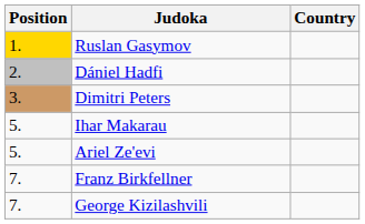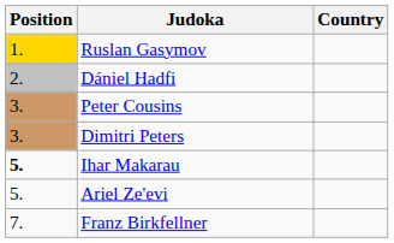 <table class=wikitable>
 <tr>
 <th width=10>Position</th>
 <th width=200>Judoka</th>
 <th width=10>Country</th>
 </tr>
 <tr>
 <td bgcolor=gold>1.</td>
 <td><a href='#'>Ruslan Gasymov</a></td>
 <td></td>
 </tr>
 <tr>
 <td bgcolor="silver">2.</td>
 <td><a href='#'>Dániel Hadfi</a></td>
 <td></td>
 </tr>
 <tr>
 <td bgcolor="CC9966">3.</td>
+<td><a href='#'>Peter Cousins</a></td>
+<td></td>
+</tr>
+<tr>
+<td bgcolor="CC9966">3.</td>
 <td><a href='#'>Dimitri Peters</a></td>
 <td></td>
 </tr>
 <tr>
-<td>5.</td>
+<td><strong>5.</strong></td>
 <td><a href='#'>Ihar Makarau</a></td>
 <td></td>
 </tr>
 <tr>
 <td>5.</td>
 <td><a href='#'>Ariel Ze'evi</a></td>
 <td></td>
 </tr>
 <tr>
 <td>7.</td>
 <td><a href='#'>Franz Birkfellner</a></td>
 <td></td>
 </tr>
-<tr>
-<td>7.</td>
-<td><a href='#'>George Kizilashvili</a></td>
-<td></td>
-</tr>
 </table>
